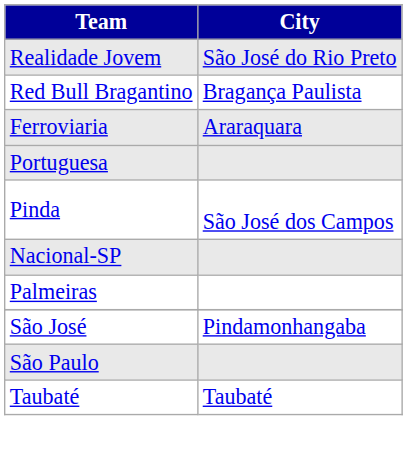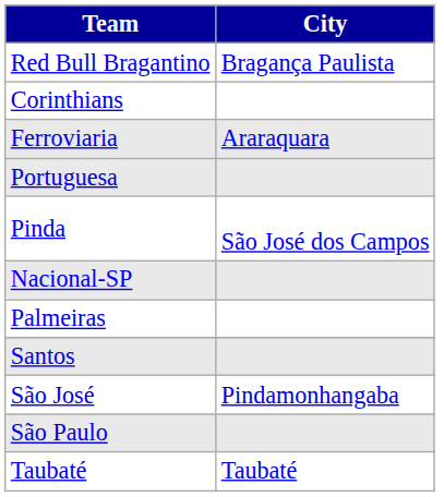 <table border="0,75" cellpadding="2" style="border-collapse: collapse;" class="wikitable sortable">
 <tr>
 <th style="background: #009; color: #fff;">Team</th>
 <th style="background: #009; color: #fff;">City</th>
 </tr>
-<tr style="background:#e9e9e9; color:black">
-<td><a href='#'>Realidade Jovem</a></td>
-<td><a href='#'>São José do Rio Preto</a></td>
-</tr>
 <tr style="background:white; color:black">
 <td><a href='#'>Red Bull Bragantino</a></td>
 <td><a href='#'>Bragança Paulista</a></td>
+</tr>
+<tr style="background:white; color:black">
+<td><a href='#'>Corinthians</a></td>
+<td></td>
 </tr>
 <tr style="background:#e9e9e9; color:black">
 <td><a href='#'>Ferroviaria</a></td>
 <td><a href='#'>Araraquara</a></td>
 </tr>
 <tr style="background:#e9e9e9; color:black">
 <td><a href='#'>Portuguesa</a></td>
 <td></td>
 </tr>
 <tr style="background:white; color:black">
 <td><a href='#'>Pinda</a></td>
 <td><br><a href='#'>São José dos Campos</a></td>
 </tr>
 <tr style="background:#e9e9e9; color:black">
 <td><a href='#'>Nacional-SP</a></td>
 <td></td>
 </tr>
 <tr style="background:white; color:black">
 <td><a href='#'>Palmeiras</a></td>
 <td></td>
 </tr>
 <tr style="background:#e9e9e9; color:black">
 </tr>
+<tr style="background:#e9e9e9; color:black">
+<td><a href='#'>Santos</a></td>
+<td></td>
+</tr>
 <tr style="background:white; color:black">
 <td><a href='#'>São José</a></td>
 <td><a href='#'>Pindamonhangaba</a></td>
 </tr>
 <tr style="background:#e9e9e9; color:black">
 <td><a href='#'>São Paulo</a></td>
 <td></td>
 </tr>
 <tr style="background:white; color:black">
 <td><a href='#'>Taubaté</a></td>
 <td><a href='#'>Taubaté</a></td>
 </tr>
 </table>
